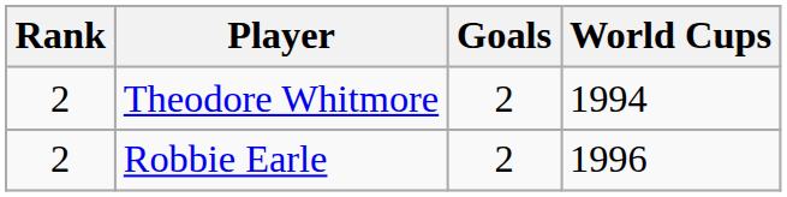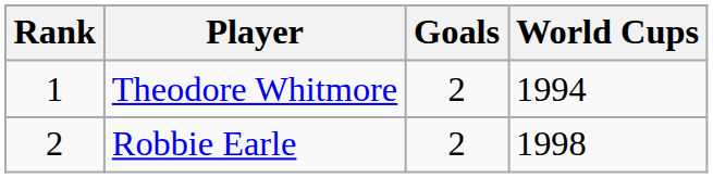 <table class="wikitable" style="text-align: left;">
 <tr>
 <th>Rank</th>
 <th>Player</th>
 <th>Goals</th>
 <th>World Cups</th>
 </tr>
 <tr>
-<td align=center>2</td>
+<td align=center>1</td>
 <td><a href='#'>Theodore Whitmore</a></td>
 <td align=center>2</td>
 <td>1994</td>
 </tr>
 <tr>
 <td align=center>2</td>
 <td><a href='#'>Robbie Earle</a></td>
 <td align=center>2</td>
-<td>1996</td>
+<td>1998</td>
 </tr>
 </table>
